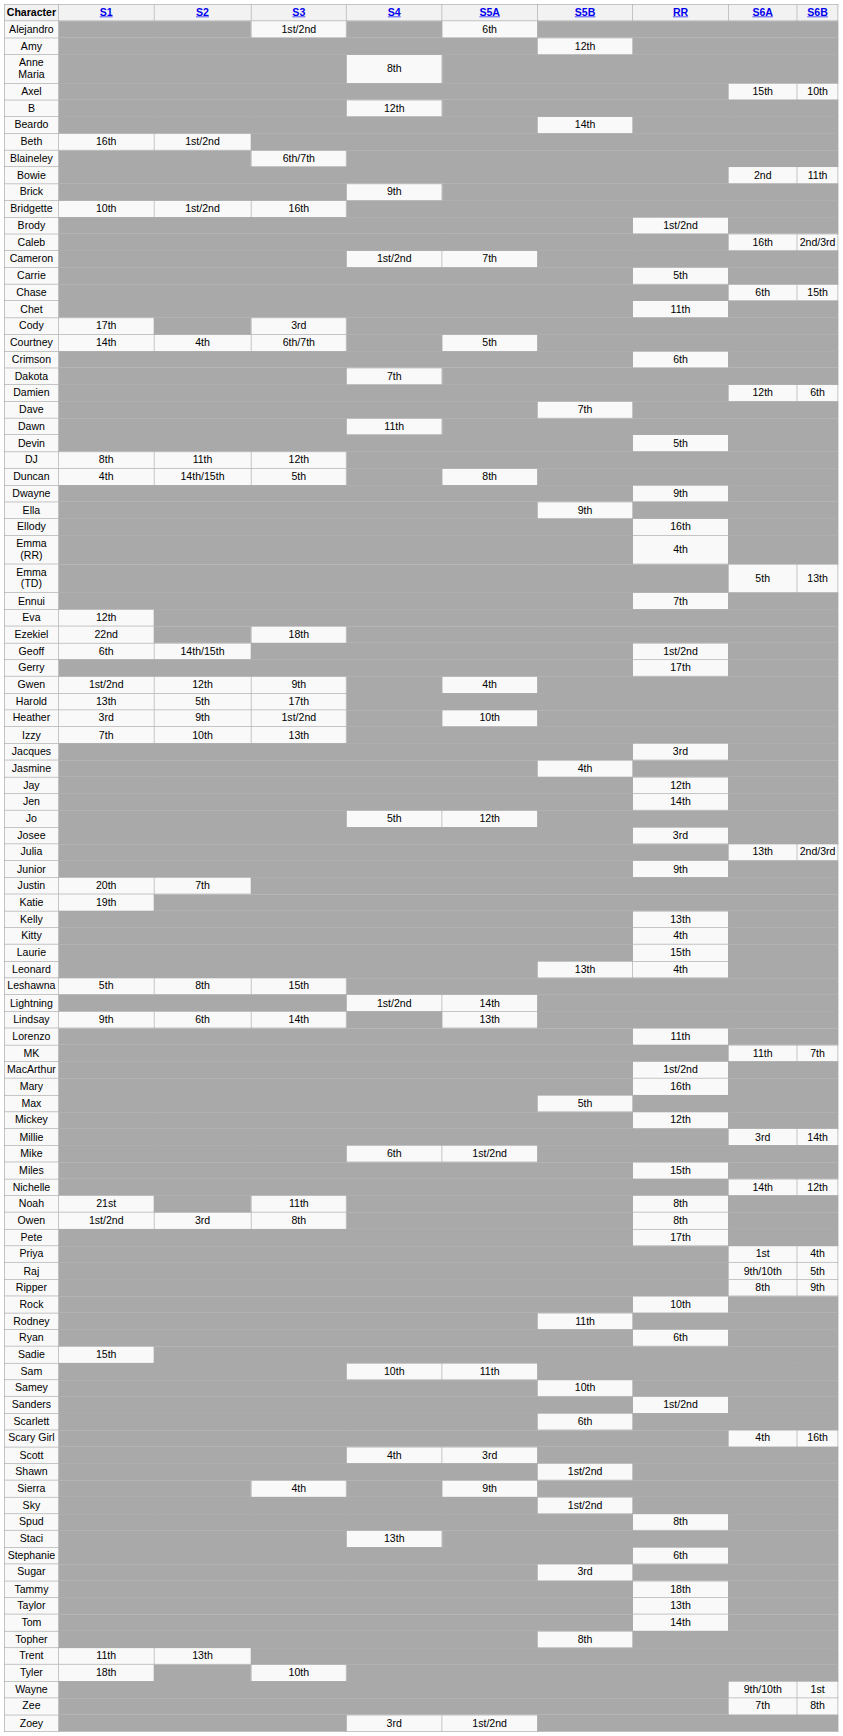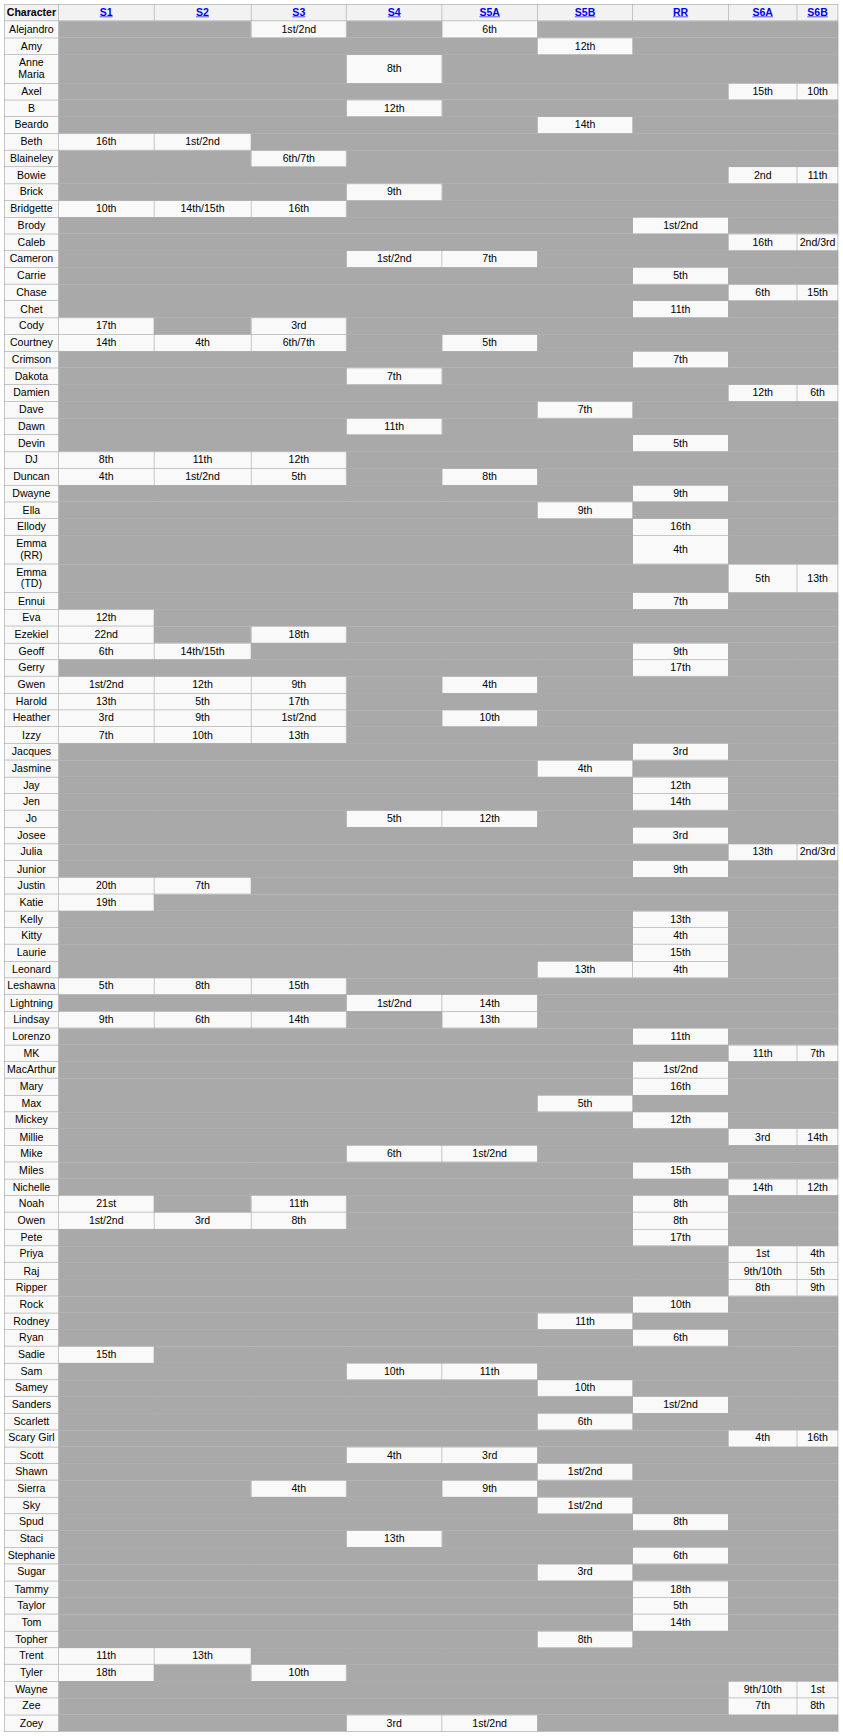 <table class="wikitable sortable" style="margin: auto; text-align: center;">
 <tr>
 <th>Character</th>
 <th width= "13%"><a href='#'>S1</a></th>
 <th width= "13%"><a href='#'>S2</a></th>
 <th width= "13%"><a href='#'>S3</a></th>
 <th width= "13%"><a href='#'>S4</a></th>
 <th width= "13%"><a href='#'>S5A</a></th>
 <th width= "13%"><a href='#'>S5B</a></th>
 <th width= "13%"><a href='#'>RR</a></th>
 <th width= "13%"><a href='#'>S6A</a></th>
 <th width= "13%"><a href='#'>S6B</a></th>
 </tr>
 <tr>
 <td><div>Alejandro</div></td>
 <td style="background:darkgrey;" colspan="2"></td>
 <td>1st/2nd</td>
 <td style="background:darkgrey;" colspan="1"></td>
 <td>6th</td>
 <td style="background:darkgrey;" colspan="4"></td>
 </tr>
 <tr>
 <td><div>Amy</div></td>
 <td style="background:darkgrey;" colspan="5"></td>
 <td>12th</td>
 <td style="background:darkgrey;" colspan="5"></td>
 </tr>
 <tr>
 <td><div>Anne Maria</div></td>
 <td style="background:darkgrey;" colspan="3"></td>
 <td>8th</td>
 <td style="background:darkgrey;" colspan="5"></td>
 </tr>
 <tr>
 <td><div>Axel</div></td>
 <td style="background:darkgrey;" colspan="7"></td>
 <td>15th</td>
 <td>10th</td>
 </tr>
 <tr>
 <td><div>B</div></td>
 <td style="background:darkgrey;" colspan="3"></td>
 <td>12th</td>
 <td style="background:darkgrey;" colspan="5"></td>
 </tr>
 <tr>
 <td><div>Beardo</div></td>
 <td style="background:darkgrey;" colspan="5"></td>
 <td>14th</td>
 <td style="background:darkgrey;" colspan="3"></td>
 </tr>
 <tr>
 <td><div>Beth</div></td>
 <td>16th</td>
 <td>1st/2nd</td>
 <td style="background:darkgrey;" colspan="7"></td>
 </tr>
 <tr>
 <td><div>Blaineley</div></td>
 <td style="background:darkgrey;" colspan="2"></td>
 <td>6th/7th</td>
 <td style="background:darkgrey;" colspan="6"></td>
 </tr>
 <tr>
 <td><div>Bowie</div></td>
 <td style="background:darkgrey;" colspan="7"></td>
 <td>2nd</td>
 <td>11th</td>
 </tr>
 <tr>
 <td><div>Brick</div></td>
 <td style="background:darkgrey;" colspan="3"></td>
 <td>9th</td>
 <td style="background:darkgrey;" colspan="5"></td>
 </tr>
 <tr>
 <td><div>Bridgette</div></td>
 <td>10th</td>
-<td>1st/2nd</td>
+<td>14th/15th</td>
 <td>16th</td>
 <td style="background:darkgrey;" colspan="6"></td>
 </tr>
 <tr>
 <td><div>Brody</div></td>
 <td style="background:darkgrey;" colspan="6"></td>
 <td>1st/2nd</td>
 <td style="background:darkgrey;" colspan="2"></td>
 </tr>
 <tr>
 <td><div>Caleb</div></td>
 <td style="background:darkgrey;" colspan="7"></td>
 <td>16th</td>
 <td>2nd/3rd</td>
 </tr>
 <tr>
 <td><div>Cameron</div></td>
 <td style="background:darkgrey;" colspan="3"></td>
 <td>1st/2nd</td>
 <td>7th</td>
 <td style="background:darkgrey;" colspan="4"></td>
 </tr>
 <tr>
 <td><div>Carrie</div></td>
 <td style="background:darkgrey;" colspan="6"></td>
 <td>5th</td>
 <td style="background:darkgrey;" colspan="2"></td>
 </tr>
 <tr>
 <td><div>Chase</div></td>
 <td style="background:darkgrey;" colspan="7"></td>
 <td>6th</td>
 <td>15th</td>
 </tr>
 <tr>
 <td><div>Chet</div></td>
 <td style="background:darkgrey;" colspan="6"></td>
 <td>11th</td>
 <td style="background:darkgrey;" colspan="2"></td>
 </tr>
 <tr>
 <td><div>Cody</div></td>
 <td>17th</td>
 <td style="background:darkgrey;" colspan="1"></td>
 <td>3rd</td>
 <td style="background:darkgrey;" colspan="6"></td>
 </tr>
 <tr>
 <td><div>Courtney</div></td>
 <td>14th</td>
 <td>4th</td>
 <td>6th/7th</td>
 <td style="background:darkgrey;" colspan="1"></td>
 <td>5th</td>
 <td style="background:darkgrey;" colspan="4"></td>
 </tr>
 <tr>
 <td><div>Crimson</div></td>
 <td style="background:darkgrey;" colspan="6"></td>
-<td>6th</td>
+<td>7th</td>
 <td style="background:darkgrey;" colspan="2"></td>
 </tr>
 <tr>
 <td><div>Dakota</div></td>
 <td style="background:darkgrey;" colspan="3"></td>
 <td>7th</td>
 <td style="background:darkgrey;" colspan="5"></td>
 </tr>
 <tr>
 <td><div>Damien</div></td>
 <td style="background:darkgrey;" colspan="7"></td>
 <td>12th</td>
 <td>6th</td>
 </tr>
 <tr>
 <td><div>Dave</div></td>
 <td style="background:darkgrey;" colspan="5"></td>
 <td>7th</td>
 <td style="background:darkgrey;" colspan="3"></td>
 </tr>
 <tr>
 <td><div>Dawn</div></td>
 <td style="background:darkgrey;" colspan="3"></td>
 <td>11th</td>
 <td style="background:darkgrey;" colspan="5"></td>
 </tr>
 <tr>
 <td><div>Devin</div></td>
 <td style="background:darkgrey;" colspan="6"></td>
 <td>5th</td>
 <td style="background:darkgrey;" colspan="2"></td>
 </tr>
 <tr>
 <td><div>DJ</div></td>
 <td>8th</td>
 <td>11th</td>
 <td>12th</td>
 <td style="background:darkgrey;" colspan="6"></td>
 </tr>
 <tr>
 <td><div>Duncan</div></td>
 <td>4th</td>
-<td>14th/15th</td>
+<td>1st/2nd</td>
 <td>5th</td>
 <td style="background:darkgrey;" colspan="1"></td>
 <td>8th</td>
 <td style="background:darkgrey;" colspan="4"></td>
 </tr>
 <tr>
 <td><div>Dwayne</div></td>
 <td style="background:darkgrey;" colspan="6"></td>
 <td>9th</td>
 <td style="background:darkgrey;" colspan="2"></td>
 </tr>
 <tr>
 <td><div>Ella</div></td>
 <td style="background:darkgrey;" colspan="5"></td>
 <td>9th</td>
 <td style="background:darkgrey;" colspan="3"></td>
 </tr>
 <tr>
 <td><div>Ellody</div></td>
 <td style="background:darkgrey;" colspan="6"></td>
 <td>16th</td>
 <td style="background:darkgrey;" colspan="2"></td>
 </tr>
 <tr>
 <td><div>Emma (RR)</div></td>
 <td style="background:darkgrey;" colspan="6"></td>
 <td>4th</td>
 <td style="background:darkgrey;" colspan="2"></td>
 </tr>
 <tr>
 <td><div>Emma (TD)</div></td>
 <td style="background:darkgrey;" colspan="7"></td>
 <td>5th</td>
 <td>13th</td>
 </tr>
 <tr>
 <td><div>Ennui</div></td>
 <td style="background:darkgrey;" colspan="6"></td>
 <td>7th</td>
 <td style="background:darkgrey;" colspan="2"></td>
 </tr>
 <tr>
 <td><div>Eva</div></td>
 <td>12th</td>
 <td style="background:darkgrey;" colspan="8"></td>
 </tr>
 <tr>
 <td><div>Ezekiel</div></td>
 <td>22nd</td>
 <td style="background:darkgrey;" colspan="1"></td>
 <td>18th</td>
 <td style="background:darkgrey;" colspan="6"></td>
 </tr>
 <tr>
 <td><div>Geoff</div></td>
 <td>6th</td>
 <td>14th/15th</td>
 <td style="background:darkgrey;" colspan="4"></td>
-<td>1st/2nd</td>
+<td>9th</td>
 <td style="background:darkgrey;" colspan="2"></td>
 </tr>
 <tr>
 <td><div>Gerry</div></td>
 <td style="background:darkgrey;" colspan="6"></td>
 <td>17th</td>
 <td style="background:darkgrey;" colspan="2"></td>
 </tr>
 <tr>
 <td><div>Gwen</div></td>
 <td>1st/2nd</td>
 <td>12th</td>
 <td>9th</td>
 <td style="background:darkgrey;" colspan="1"></td>
 <td>4th</td>
 <td style="background:darkgrey;" colspan="4"></td>
 </tr>
 <tr>
 <td><div>Harold</div></td>
 <td>13th</td>
 <td>5th</td>
 <td>17th</td>
 <td style="background:darkgrey;" colspan="6"></td>
 </tr>
 <tr>
 <td><div>Heather</div></td>
 <td>3rd</td>
 <td>9th</td>
 <td>1st/2nd</td>
 <td style="background:darkgrey;" colspan="1"></td>
 <td>10th</td>
 <td style="background:darkgrey;" colspan="4"></td>
 </tr>
 <tr>
 <td><div>Izzy</div></td>
 <td>7th</td>
 <td>10th</td>
 <td>13th</td>
 <td style="background:darkgrey;" colspan="6"></td>
 </tr>
 <tr>
 <td><div>Jacques</div></td>
 <td style="background:darkgrey;" colspan="6"></td>
 <td>3rd</td>
 <td style="background:darkgrey;" colspan="2"></td>
 </tr>
 <tr>
 <td><div>Jasmine</div></td>
 <td style="background:darkgrey;" colspan="5"></td>
 <td>4th</td>
 <td style="background:darkgrey;" colspan="3"></td>
 </tr>
 <tr>
 <td><div>Jay</div></td>
 <td style="background:darkgrey;" colspan="6"></td>
 <td>12th</td>
 <td style="background:darkgrey;" colspan="2"></td>
 </tr>
 <tr>
 <td><div>Jen</div></td>
 <td style="background:darkgrey;" colspan="6"></td>
 <td>14th</td>
 <td style="background:darkgrey;" colspan="2"></td>
 </tr>
 <tr>
 <td><div>Jo</div></td>
 <td style="background:darkgrey;" colspan="3"></td>
 <td>5th</td>
 <td>12th</td>
 <td style="background:darkgrey;" colspan="4"></td>
 </tr>
 <tr>
 <td><div>Josee</div></td>
 <td style="background:darkgrey;" colspan="6"></td>
 <td>3rd</td>
 <td style="background:darkgrey;" colspan="2"></td>
 </tr>
 <tr>
 <td><div>Julia</div></td>
 <td style="background:darkgrey;" colspan="7"></td>
 <td>13th</td>
 <td>2nd/3rd</td>
 </tr>
 <tr>
 <td><div>Junior</div></td>
 <td style="background:darkgrey;" colspan="6"></td>
 <td>9th</td>
 <td style="background:darkgrey;" colspan="2"></td>
 </tr>
 <tr>
 <td><div>Justin</div></td>
 <td>20th</td>
 <td>7th</td>
 <td style="background:darkgrey;" colspan="7"></td>
 </tr>
 <tr>
 <td><div>Katie</div></td>
 <td>19th</td>
 <td style="background:darkgrey;" colspan="8"></td>
 </tr>
 <tr>
 <td><div>Kelly</div></td>
 <td style="background:darkgrey;" colspan="6"></td>
 <td>13th</td>
 <td style="background:darkgrey;" colspan="2"></td>
 </tr>
 <tr>
 <td><div>Kitty</div></td>
 <td style="background:darkgrey;" colspan="6"></td>
 <td>4th</td>
 <td style="background:darkgrey;" colspan="2"></td>
 </tr>
 <tr>
 <td><div>Laurie</div></td>
 <td style="background:darkgrey;" colspan="6"></td>
 <td>15th</td>
 <td style="background:darkgrey;" colspan="2"></td>
 </tr>
 <tr>
 <td><div>Leonard</div></td>
 <td style="background:darkgrey;" colspan="5"></td>
 <td>13th</td>
 <td>4th</td>
 <td style="background:darkgrey;" colspan="2"></td>
 </tr>
 <tr>
 <td><div>Leshawna</div></td>
 <td>5th</td>
 <td>8th</td>
 <td>15th</td>
 <td style="background:darkgrey;" colspan="6"></td>
 </tr>
 <tr>
 <td><div>Lightning</div></td>
 <td style="background:darkgrey;" colspan="3"></td>
 <td>1st/2nd</td>
 <td>14th</td>
 <td style="background:darkgrey;" colspan="4"></td>
 </tr>
 <tr>
 <td><div>Lindsay</div></td>
 <td>9th</td>
 <td>6th</td>
 <td>14th</td>
 <td style="background:darkgrey;" colspan="1"></td>
 <td>13th</td>
 <td style="background:darkgrey;" colspan="4"></td>
 </tr>
 <tr>
 <td><div>Lorenzo</div></td>
 <td style="background:darkgrey;" colspan="6"></td>
 <td>11th</td>
 <td style="background:darkgrey;" colspan="2"></td>
 </tr>
 <tr>
 <td><div>MK</div></td>
 <td style="background:darkgrey;" colspan="7"></td>
 <td>11th</td>
 <td>7th</td>
 </tr>
 <tr>
 <td><div>MacArthur</div></td>
 <td style="background:darkgrey;" colspan="6"></td>
 <td>1st/2nd</td>
 <td style="background:darkgrey;" colspan="2"></td>
 </tr>
 <tr>
 <td><div>Mary</div></td>
 <td style="background:darkgrey;" colspan="6"></td>
 <td>16th</td>
 <td style="background:darkgrey;" colspan="2"></td>
 </tr>
 <tr>
 <td><div>Max</div></td>
 <td style="background:darkgrey;" colspan="5"></td>
 <td>5th</td>
 <td style="background:darkgrey;" colspan="3"></td>
 </tr>
 <tr>
 <td><div>Mickey</div></td>
 <td style="background:darkgrey;" colspan="6"></td>
 <td>12th</td>
 <td style="background:darkgrey;" colspan="2"></td>
 </tr>
 <tr>
 <td><div>Millie</div></td>
 <td style="background:darkgrey;" colspan="7"></td>
 <td>3rd</td>
 <td>14th</td>
 </tr>
 <tr>
 <td><div>Mike</div></td>
 <td style="background:darkgrey;" colspan="3"></td>
 <td>6th</td>
 <td>1st/2nd</td>
 <td style="background:darkgrey;" colspan="4"></td>
 </tr>
 <tr>
 <td><div>Miles</div></td>
 <td style="background:darkgrey;" colspan="6"></td>
 <td>15th</td>
 <td style="background:darkgrey;" colspan="2"></td>
 </tr>
 <tr>
 <td><div>Nichelle</div></td>
 <td style="background:darkgrey;" colspan="7"></td>
 <td>14th</td>
 <td>12th</td>
 </tr>
 <tr>
 <td><div>Noah</div></td>
 <td>21st</td>
 <td style="background:darkgrey;" colspan="1"></td>
 <td>11th</td>
 <td style="background:darkgrey;" colspan="3"></td>
 <td>8th</td>
 <td style="background:darkgrey;" colspan="2"></td>
 </tr>
 <tr>
 <td><div>Owen</div></td>
 <td>1st/2nd</td>
 <td>3rd</td>
 <td>8th</td>
 <td style="background:darkgrey;" colspan="3"></td>
 <td>8th</td>
 <td style="background:darkgrey;" colspan="2"></td>
 </tr>
 <tr>
 <td><div>Pete</div></td>
 <td style="background:darkgrey;" colspan="6"></td>
 <td>17th</td>
 <td style="background:darkgrey;" colspan="2"></td>
 </tr>
 <tr>
 <td><div>Priya</div></td>
 <td style="background:darkgrey;" colspan="7"></td>
 <td>1st</td>
 <td>4th</td>
 </tr>
 <tr>
 <td><div>Raj</div></td>
 <td style="background:darkgrey;" colspan="7"></td>
 <td>9th/10th</td>
 <td>5th</td>
 </tr>
 <tr>
 <td><div>Ripper</div></td>
 <td style="background:darkgrey;" colspan="7"></td>
 <td>8th</td>
 <td>9th</td>
 </tr>
 <tr>
 <td><div>Rock</div></td>
 <td style="background:darkgrey;" colspan="6"></td>
 <td>10th</td>
 <td style="background:darkgrey;" colspan="2"></td>
 </tr>
 <tr>
 <td><div>Rodney</div></td>
 <td style="background:darkgrey;" colspan="5"></td>
 <td>11th</td>
 <td style="background:darkgrey;" colspan="3"></td>
 </tr>
 <tr>
 <td><div>Ryan</div></td>
 <td style="background:darkgrey;" colspan="6"></td>
 <td>6th</td>
 <td style="background:darkgrey;" colspan="2"></td>
 </tr>
 <tr>
 <td><div>Sadie</div></td>
 <td>15th</td>
 <td style="background:darkgrey;" colspan="8"></td>
 </tr>
 <tr>
 <td><div>Sam</div></td>
 <td style="background:darkgrey;" colspan="3"></td>
 <td>10th</td>
 <td>11th</td>
 <td style="background:darkgrey;" colspan="4"></td>
 </tr>
 <tr>
 <td><div>Samey</div></td>
 <td style="background:darkgrey;" colspan="5"></td>
 <td>10th</td>
 <td style="background:darkgrey;" colspan="3"></td>
 </tr>
 <tr>
 <td><div>Sanders</div></td>
 <td style="background:darkgrey;" colspan="6"></td>
 <td>1st/2nd</td>
 <td style="background:darkgrey;" colspan="2"></td>
 </tr>
 <tr>
 <td><div>Scarlett</div></td>
 <td style="background:darkgrey;" colspan="5"></td>
 <td>6th</td>
 <td style="background:darkgrey;" colspan="3"></td>
 </tr>
 <tr>
 <td><div>Scary Girl</div></td>
 <td style="background:darkgrey;" colspan="7"></td>
 <td>4th</td>
 <td>16th</td>
 </tr>
 <tr>
 <td><div>Scott</div></td>
 <td style="background:darkgrey;" colspan="3"></td>
 <td>4th</td>
 <td>3rd</td>
 <td style="background:darkgrey;" colspan="4"></td>
 </tr>
 <tr>
 <td><div>Shawn</div></td>
 <td style="background:darkgrey;" colspan="5"></td>
 <td>1st/2nd</td>
 <td style="background:darkgrey;" colspan="3"></td>
 </tr>
 <tr>
 <td><div>Sierra</div></td>
 <td style="background:darkgrey;" colspan="2"></td>
 <td>4th</td>
 <td style="background:darkgrey;" colspan="1"></td>
 <td>9th</td>
 <td style="background:darkgrey;" colspan="4"></td>
 </tr>
 <tr>
 <td><div>Sky</div></td>
 <td style="background:darkgrey;" colspan="5"></td>
 <td>1st/2nd</td>
 <td style="background:darkgrey;" colspan="3"></td>
 </tr>
 <tr>
 <td><div>Spud</div></td>
 <td style="background:darkgrey;" colspan="6"></td>
 <td>8th</td>
 <td style="background:darkgrey;" colspan="2"></td>
 </tr>
 <tr>
 <td><div>Staci</div></td>
 <td style="background:darkgrey;" colspan="3"></td>
 <td>13th</td>
 <td style="background:darkgrey;" colspan="5"></td>
 </tr>
 <tr>
 <td><div>Stephanie</div></td>
 <td style="background:darkgrey;" colspan="6"></td>
 <td>6th</td>
 <td style="background:darkgrey;" colspan="2"></td>
 </tr>
 <tr>
 <td><div>Sugar</div></td>
 <td style="background:darkgrey;" colspan="5"></td>
 <td>3rd</td>
 <td style="background:darkgrey;" colspan="3"></td>
 </tr>
 <tr>
 <td><div>Tammy</div></td>
 <td style="background:darkgrey;" colspan="6"></td>
 <td>18th</td>
 <td style="background:darkgrey;" colspan="2"></td>
 </tr>
 <tr>
 <td><div>Taylor</div></td>
 <td style="background:darkgrey;" colspan="6"></td>
-<td>13th</td>
+<td>5th</td>
 <td style="background:darkgrey;" colspan="2"></td>
 </tr>
 <tr>
 <td><div>Tom</div></td>
 <td style="background:darkgrey;" colspan="6"></td>
 <td>14th</td>
 <td style="background:darkgrey;" colspan="2"></td>
 </tr>
 <tr>
 <td><div>Topher</div></td>
 <td style="background:darkgrey;" colspan="5"></td>
 <td>8th</td>
 <td style="background:darkgrey;" colspan="3"></td>
 </tr>
 <tr>
 <td><div>Trent</div></td>
 <td>11th</td>
 <td>13th</td>
 <td style="background:darkgrey;" colspan="7"></td>
 </tr>
 <tr>
 <td><div>Tyler</div></td>
 <td>18th</td>
 <td style="background:darkgrey;" colspan="1"></td>
 <td>10th</td>
 <td style="background:darkgrey;" colspan="6"></td>
 </tr>
 <tr>
 <td><div>Wayne</div></td>
 <td style="background:darkgrey;" colspan="7"></td>
 <td>9th/10th</td>
 <td>1st</td>
 </tr>
 <tr>
 <td><div>Zee</div></td>
 <td style="background:darkgrey;" colspan="7"></td>
 <td>7th</td>
 <td>8th</td>
 </tr>
 <tr>
 <td><div>Zoey</div></td>
 <td style="background:darkgrey;" colspan="3"></td>
 <td>3rd</td>
 <td>1st/2nd</td>
 <td style="background:darkgrey;" colspan="4"></td>
 </tr>
 </table>
